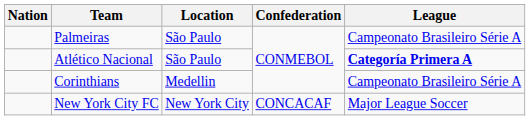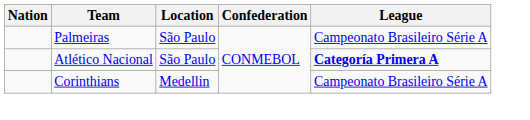 <table class="wikitable sortable">
 <tr>
 <th>Nation</th>
 <th>Team</th>
 <th>Location</th>
 <th>Confederation</th>
 <th>League</th>
 </tr>
 <tr>
 <td></td>
 <td><a href='#'>Palmeiras</a></td>
 <td><a href='#'>São Paulo</a></td>
 <td rowspan=3><a href='#'>CONMEBOL</a></td>
 <td><a href='#'>Campeonato Brasileiro Série A</a></td>
 </tr>
 <tr>
 <td></td>
 <td><a href='#'>Atlético Nacional</a></td>
 <td><a href='#'>São Paulo</a></td>
 <td><strong><a href='#'>Categoría Primera A</a></strong></td>
 </tr>
 <tr>
 <td></td>
 <td><a href='#'>Corinthians</a></td>
 <td><a href='#'>Medellin</a></td>
 <td><a href='#'>Campeonato Brasileiro Série A</a></td>
 </tr>
-<tr>
-<td></td>
-<td><a href='#'>New York City FC</a></td>
-<td><a href='#'>New York City</a></td>
-<td><a href='#'>CONCACAF</a></td>
-<td><a href='#'>Major League Soccer</a></td>
-</tr>
 </table>
